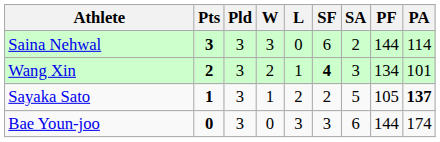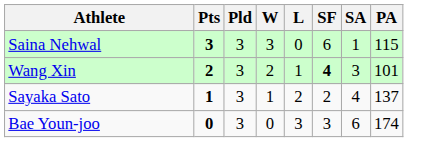 <table class=wikitable style="text-align:center">
 <tr>
 <th width=175>Athlete</th>
 <th width=20>Pts</th>
 <th width=20>Pld</th>
 <th width=20>W</th>
 <th width=20>L</th>
 <th width=20>SF</th>
 <th width=20>SA</th>
-<th width=20>PF</th>
 <th width=20>PA</th>
 </tr>
 <tr bgcolor=ccffcc>
 <td style="text-align:left"> <a href='#'>Saina Nehwal</a></td>
 <td><strong>3</strong></td>
 <td>3</td>
 <td>3</td>
 <td>0</td>
 <td>6</td>
-<td>2</td>
-<td>144</td>
-<td>114</td>
+<td>1</td>
+<td>115</td>
 </tr>
 <tr bgcolor=ccffcc>
 <td style="text-align:left"> <a href='#'>Wang Xin</a></td>
 <td><strong>2</strong></td>
 <td>3</td>
 <td>2</td>
 <td>1</td>
 <td><strong>4</strong></td>
 <td>3</td>
-<td>134</td>
 <td>101</td>
 </tr>
 <tr bgcolor=>
 <td style="text-align:left"> <a href='#'>Sayaka Sato</a></td>
 <td><strong>1</strong></td>
 <td>3</td>
 <td>1</td>
 <td>2</td>
 <td>2</td>
-<td>5</td>
-<td>105</td>
-<td><strong>137</strong></td>
+<td>4</td>
+<td>137</td>
 </tr>
 <tr bgcolor=>
 <td style="text-align:left"> <a href='#'>Bae Youn-joo</a></td>
 <td><strong>0</strong></td>
 <td>3</td>
 <td>0</td>
 <td>3</td>
 <td>3</td>
 <td>6</td>
-<td>144</td>
 <td>174</td>
 </tr>
 </table>
